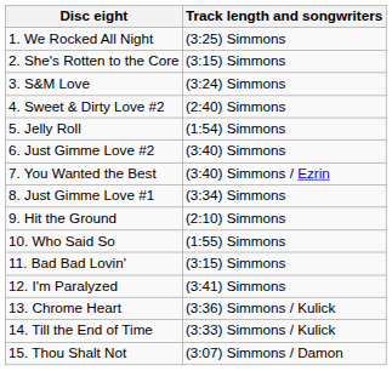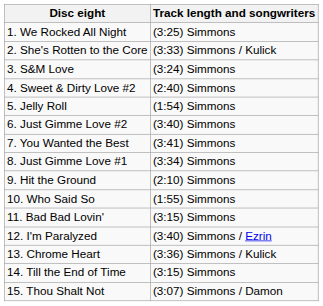 <table class="wikitable">
 <tr>
 <th>Disc eight</th>
 <th>Track length and songwriters</th>
 </tr>
 <tr>
 <td>1. We Rocked All Night</td>
 <td>(3:25) Simmons</td>
 </tr>
 <tr>
 <td>2. She's Rotten to the Core</td>
-<td>(3:15) Simmons</td>
+<td>(3:33) Simmons / Kulick</td>
 </tr>
 <tr>
 <td>3. S&M Love</td>
 <td>(3:24) Simmons</td>
 </tr>
 <tr>
 <td>4. Sweet & Dirty Love #2</td>
 <td>(2:40) Simmons</td>
 </tr>
 <tr>
 <td>5. Jelly Roll</td>
 <td>(1:54) Simmons</td>
 </tr>
 <tr>
 <td>6. Just Gimme Love #2</td>
 <td>(3:40) Simmons</td>
 </tr>
 <tr>
 <td>7. You Wanted the Best</td>
-<td>(3:40) Simmons / <a href='#'>Ezrin</a></td>
+<td>(3:41) Simmons</td>
 </tr>
 <tr>
 <td>8. Just Gimme Love #1</td>
 <td>(3:34) Simmons</td>
 </tr>
 <tr>
 <td>9. Hit the Ground</td>
 <td>(2:10) Simmons</td>
 </tr>
 <tr>
 <td>10. Who Said So</td>
 <td>(1:55) Simmons</td>
 </tr>
 <tr>
 <td>11. Bad Bad Lovin'</td>
 <td>(3:15) Simmons</td>
 </tr>
 <tr>
 <td>12. I'm Paralyzed</td>
-<td>(3:41) Simmons</td>
+<td>(3:40) Simmons / <a href='#'>Ezrin</a></td>
 </tr>
 <tr>
 <td>13. Chrome Heart</td>
 <td>(3:36) Simmons / Kulick</td>
 </tr>
 <tr>
 <td>14. Till the End of Time</td>
-<td>(3:33) Simmons / Kulick</td>
+<td>(3:15) Simmons</td>
 </tr>
 <tr>
 <td>15. Thou Shalt Not</td>
 <td>(3:07) Simmons / Damon</td>
 </tr>
 </table>
